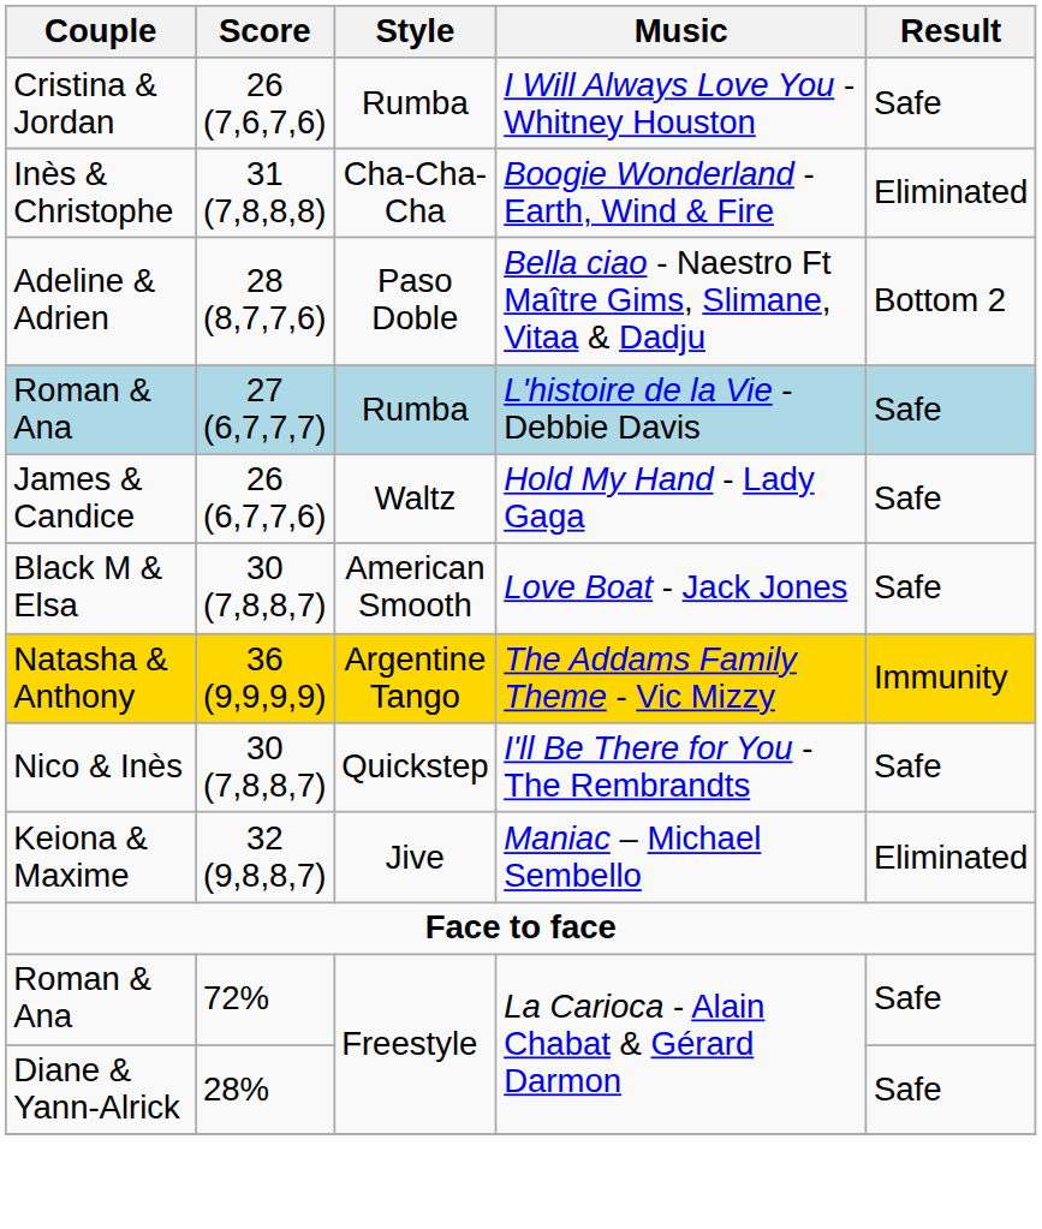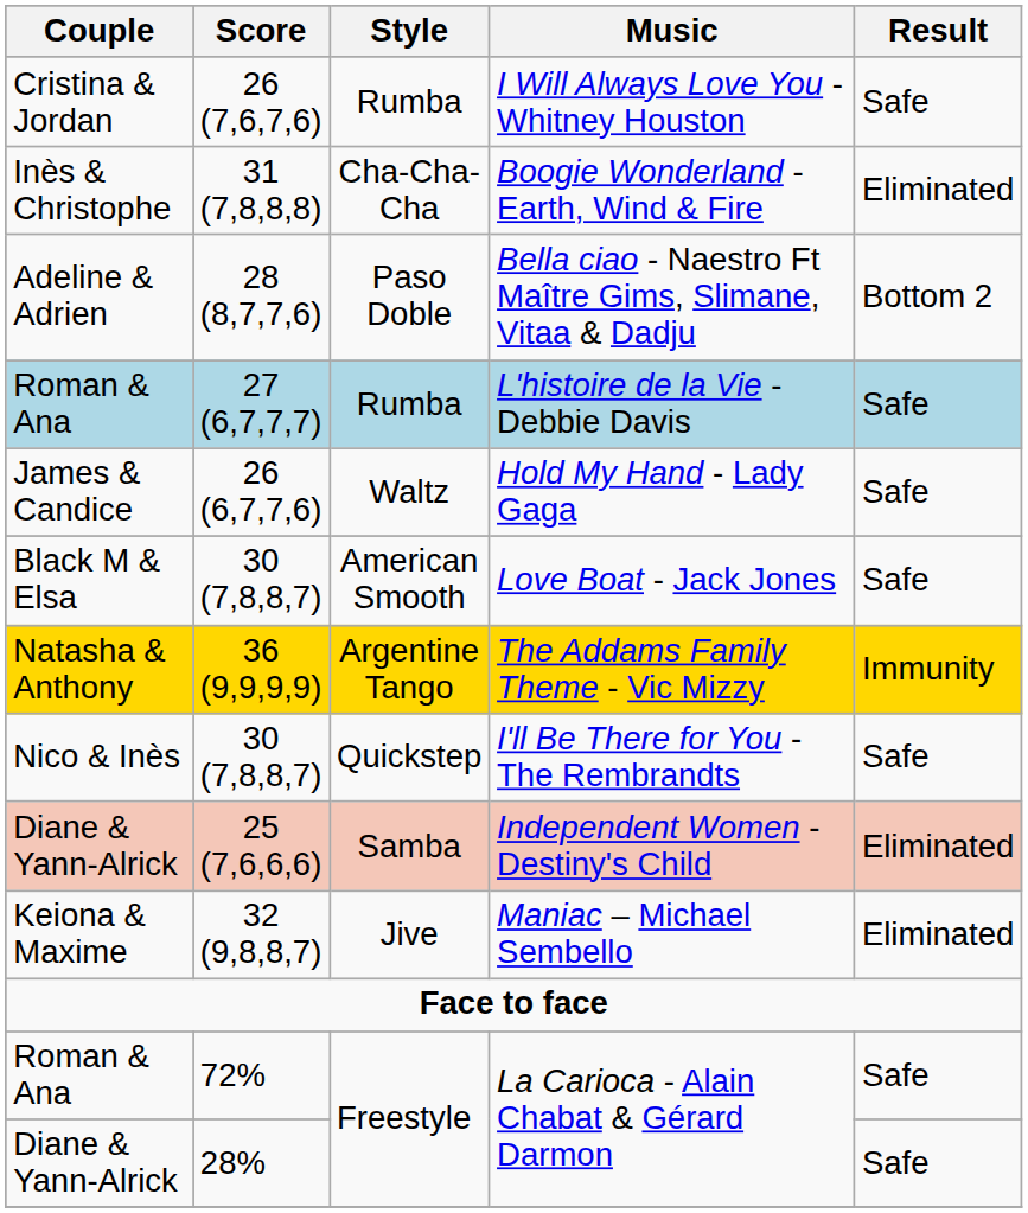 <table class="wikitable" style="width:80%;">
 <tr>
 <th style="width:20%;">Couple</th>
 <th style="width:10%;">Score</th>
 <th style="width:15%;">Style</th>
 <th style="width:60%;">Music</th>
 <th style="width:60%;">Result</th>
 </tr>
 <tr>
 <td>Cristina & Jordan</td>
 <td style="text-align:center;">26 (7,6,7,6)</td>
 <td style="text-align:center;">Rumba</td>
 <td><em><a href='#'>I Will Always Love You</a></em> - <a href='#'>Whitney Houston</a></td>
 <td>Safe</td>
 </tr>
 <tr>
 <td>Inès & Christophe</td>
 <td style="text-align:center;">31 (7,8,8,8)</td>
 <td style="text-align:center;">Cha-Cha-Cha</td>
 <td><em><a href='#'>Boogie Wonderland</a></em> - <a href='#'>Earth, Wind & Fire</a></td>
 <td>Eliminated</td>
 </tr>
 <tr>
 <td>Adeline & Adrien</td>
 <td style="text-align:center;">28 (8,7,7,6)</td>
 <td style="text-align:center;">Paso Doble</td>
 <td><em><a href='#'>Bella ciao</a></em> - Naestro Ft <a href='#'>Maître Gims</a>, <a href='#'>Slimane</a>, <a href='#'>Vitaa</a> & <a href='#'>Dadju</a></td>
 <td>Bottom 2</td>
 </tr>
 <tr style="background:lightblue;">
 <td>Roman & Ana</td>
 <td style="text-align:center;">27 (6,7,7,7)</td>
 <td style="text-align:center;">Rumba</td>
 <td><em><a href='#'>L'histoire de la Vie</a></em> - Debbie Davis</td>
 <td>Safe</td>
 </tr>
 <tr>
 <td>James & Candice</td>
 <td style="text-align:center;">26 (6,7,7,6)</td>
 <td style="text-align:center;">Waltz</td>
 <td><em><a href='#'>Hold My Hand</a></em> - <a href='#'>Lady Gaga</a></td>
 <td>Safe</td>
 </tr>
 <tr>
 <td>Black M & Elsa</td>
 <td style="text-align:center;">30 (7,8,8,7)</td>
 <td style="text-align:center;">American Smooth</td>
 <td><em><a href='#'>Love Boat</a></em> - <a href='#'>Jack Jones</a></td>
 <td>Safe</td>
 </tr>
 <tr style="background:gold;">
 <td>Natasha & Anthony</td>
 <td style="text-align:center;">36 (9,9,9,9)</td>
 <td style="text-align:center;">Argentine Tango</td>
 <td><em><a href='#'>The Addams Family Theme</a></em> - <a href='#'>Vic Mizzy</a></td>
 <td>Immunity</td>
 </tr>
 <tr>
 <td>Nico & Inès</td>
 <td style="text-align:center;">30 (7,8,8,7)</td>
 <td style="text-align:center;">Quickstep</td>
 <td><em><a href='#'>I'll Be There for You</a></em> - <a href='#'>The Rembrandts</a></td>
 <td>Safe</td>
 </tr>
+<tr style="background:#f4c7b8;">
+<td>Diane & Yann-Alrick</td>
+<td style="text-align:center;">25 (7,6,6,6)</td>
+<td style="text-align:center;">Samba</td>
+<td><em><a href='#'>Independent Women</a></em> - <a href='#'>Destiny's Child</a></td>
+<td>Eliminated</td>
+</tr>
 <tr>
 <td>Keiona & Maxime</td>
 <td style="text-align:center;">32 (9,8,8,7)</td>
 <td style="text-align:center;">Jive</td>
 <td><em><a href='#'>Maniac</a></em> – <a href='#'>Michael Sembello</a></td>
 <td>Eliminated</td>
 </tr>
 <tr>
 <td colspan=5 style="text-align:center;"><strong>Face to face</strong></td>
 </tr>
 <tr>
 <td>Roman & Ana</td>
 <td>72%</td>
 <td rowspan=2>Freestyle</td>
 <td rowspan=2><em>La Carioca</em> - <a href='#'>Alain Chabat</a> & <a href='#'>Gérard Darmon</a></td>
 <td>Safe</td>
 </tr>
 <tr>
 <td>Diane & Yann-Alrick</td>
 <td>28%</td>
 <td>Safe</td>
 </tr>
 <tr>
 </tr>
 </table>
